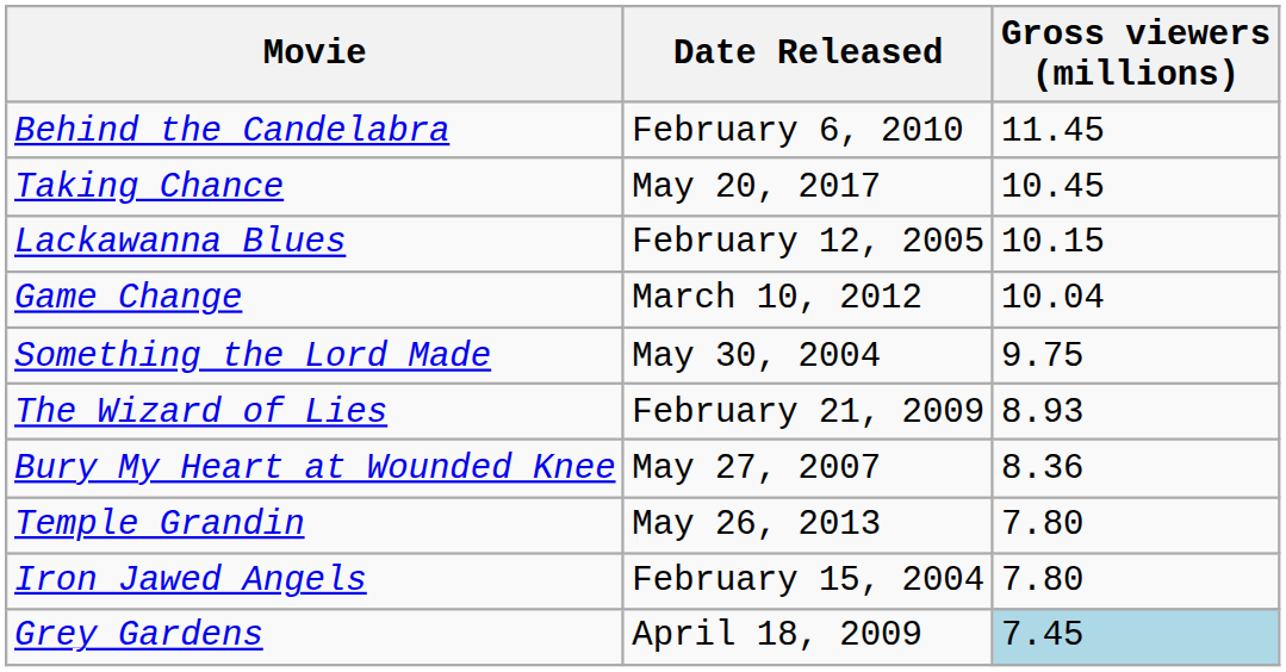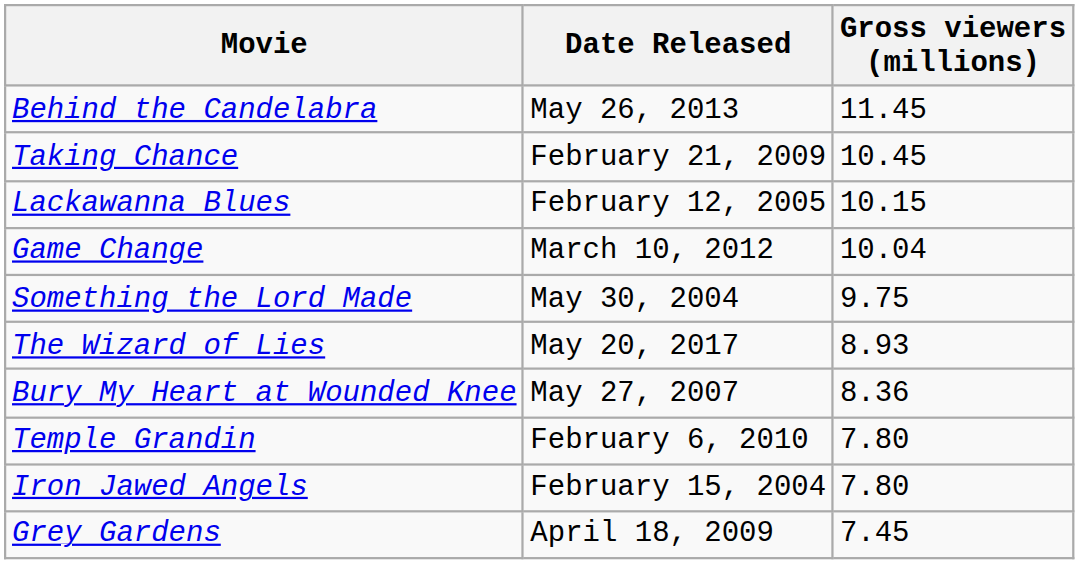 <table class="wikitable sortable">
 <tr>
 <th>Movie</th>
 <th>Date Released</th>
 <th>Gross viewers<br>(millions)</th>
 </tr>
 <tr>
 <td><em><a href='#'>Behind the Candelabra</a></em></td>
-<td>February 6, 2010</td>
+<td>May 26, 2013</td>
 <td>11.45</td>
 </tr>
 <tr>
 <td><em><a href='#'>Taking Chance</a></em></td>
-<td>May 20, 2017</td>
+<td>February 21, 2009</td>
 <td>10.45</td>
 </tr>
 <tr>
 <td><em><a href='#'>Lackawanna Blues</a></em></td>
 <td>February 12, 2005</td>
 <td>10.15</td>
 </tr>
 <tr>
 <td><em><a href='#'>Game Change</a></em></td>
 <td>March 10, 2012</td>
 <td>10.04</td>
 </tr>
 <tr>
 <td><em><a href='#'>Something the Lord Made</a></em></td>
 <td>May 30, 2004</td>
 <td>9.75</td>
 </tr>
 <tr>
 <td><em><a href='#'>The Wizard of Lies</a></em></td>
-<td>February 21, 2009</td>
+<td>May 20, 2017</td>
 <td>8.93</td>
 </tr>
 <tr>
 <td><em><a href='#'>Bury My Heart at Wounded Knee</a></em></td>
 <td>May 27, 2007</td>
 <td>8.36</td>
 </tr>
 <tr>
 <td><em><a href='#'>Temple Grandin</a></em></td>
-<td>May 26, 2013</td>
+<td>February 6, 2010</td>
 <td>7.80</td>
 </tr>
 <tr>
 <td><em><a href='#'>Iron Jawed Angels</a></em></td>
 <td>February 15, 2004</td>
 <td>7.80</td>
 </tr>
 <tr>
 <td><em><a href='#'>Grey Gardens</a></em></td>
 <td>April 18, 2009</td>
-<td style="background: lightblue;">7.45</td>
+<td>7.45</td>
 </tr>
 </table>
